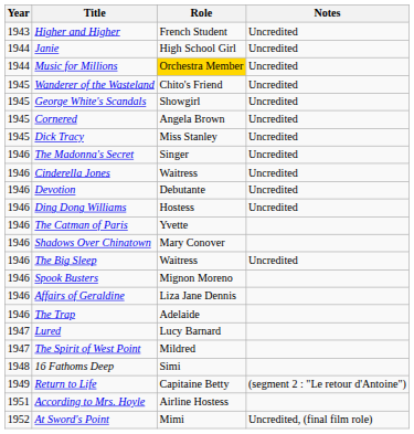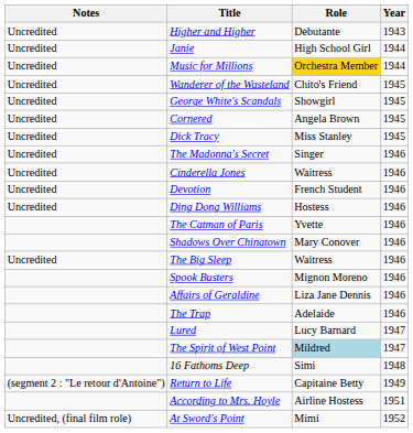 <table class="wikitable">
 <tr>
-<th>Year</th>
+<th>Notes</th>
 <th>Title</th>
 <th>Role</th>
-<th>Notes</th>
+<th>Year</th>
 </tr>
 <tr>
+<td>Uncredited</td>
+<td><em><a href='#'>Higher and Higher</a></em></td>
+<td>Debutante</td>
 <td>1943</td>
-<td><em><a href='#'>Higher and Higher</a></em></td>
-<td>French Student</td>
-<td>Uncredited</td>
 </tr>
 <tr>
-<td>1944</td>
+<td>Uncredited</td>
 <td><em><a href='#'>Janie</a></em></td>
 <td>High School Girl</td>
-<td>Uncredited</td>
+<td>1944</td>
 </tr>
 <tr>
-<td>1944</td>
+<td>Uncredited</td>
 <td><em><a href='#'>Music for Millions</a></em></td>
 <td style="background: gold;">Orchestra Member</td>
-<td>Uncredited</td>
+<td>1944</td>
 </tr>
 <tr>
-<td>1945</td>
+<td>Uncredited</td>
 <td><em><a href='#'>Wanderer of the Wasteland</a></em></td>
 <td>Chito's Friend</td>
-<td>Uncredited</td>
+<td>1945</td>
 </tr>
 <tr>
-<td>1945</td>
+<td>Uncredited</td>
 <td><em><a href='#'>George White's Scandals</a></em></td>
 <td>Showgirl</td>
-<td>Uncredited</td>
+<td>1945</td>
 </tr>
 <tr>
-<td>1945</td>
+<td>Uncredited</td>
 <td><em><a href='#'>Cornered</a></em></td>
 <td>Angela Brown</td>
-<td>Uncredited</td>
+<td>1945</td>
 </tr>
 <tr>
-<td>1945</td>
+<td>Uncredited</td>
 <td><em><a href='#'>Dick Tracy</a></em></td>
 <td>Miss Stanley</td>
-<td>Uncredited</td>
+<td>1945</td>
 </tr>
 <tr>
-<td>1946</td>
+<td>Uncredited</td>
 <td><em><a href='#'>The Madonna's Secret</a></em></td>
 <td>Singer</td>
-<td>Uncredited</td>
+<td>1946</td>
 </tr>
 <tr>
-<td>1946</td>
+<td>Uncredited</td>
 <td><em><a href='#'>Cinderella Jones</a></em></td>
 <td>Waitress</td>
-<td>Uncredited</td>
+<td>1946</td>
 </tr>
 <tr>
+<td>Uncredited</td>
+<td><em><a href='#'>Devotion</a></em></td>
+<td>French Student</td>
 <td>1946</td>
-<td><em><a href='#'>Devotion</a></em></td>
-<td>Debutante</td>
-<td>Uncredited</td>
 </tr>
 <tr>
-<td>1946</td>
+<td>Uncredited</td>
 <td><em><a href='#'>Ding Dong Williams</a></em></td>
 <td>Hostess</td>
-<td>Uncredited</td>
+<td>1946</td>
 </tr>
 <tr>
-<td>1946</td>
+<td></td>
 <td><em><a href='#'>The Catman of Paris</a></em></td>
 <td>Yvette</td>
-<td></td>
+<td>1946</td>
 </tr>
 <tr>
-<td>1946</td>
+<td></td>
 <td><em><a href='#'>Shadows Over Chinatown</a></em></td>
 <td>Mary Conover</td>
-<td></td>
+<td>1946</td>
 </tr>
 <tr>
-<td>1946</td>
+<td>Uncredited</td>
 <td><em><a href='#'>The Big Sleep</a></em></td>
 <td>Waitress</td>
-<td>Uncredited</td>
+<td>1946</td>
 </tr>
 <tr>
-<td>1946</td>
+<td></td>
 <td><em><a href='#'>Spook Busters</a></em></td>
 <td>Mignon Moreno</td>
-<td></td>
+<td>1946</td>
 </tr>
 <tr>
-<td>1946</td>
+<td></td>
 <td><em><a href='#'>Affairs of Geraldine</a></em></td>
 <td>Liza Jane Dennis</td>
-<td></td>
+<td>1946</td>
 </tr>
 <tr>
-<td>1946</td>
+<td></td>
 <td><em><a href='#'>The Trap</a></em></td>
 <td>Adelaide</td>
-<td></td>
+<td>1946</td>
 </tr>
 <tr>
-<td>1947</td>
+<td></td>
 <td><em><a href='#'>Lured</a></em></td>
 <td>Lucy Barnard</td>
-<td></td>
+<td>1947</td>
 </tr>
 <tr>
+<td></td>
+<td><em><a href='#'>The Spirit of West Point</a></em></td>
+<td style="background: lightblue;">Mildred</td>
 <td>1947</td>
-<td><em><a href='#'>The Spirit of West Point</a></em></td>
-<td>Mildred</td>
-<td></td>
 </tr>
 <tr>
-<td>1948</td>
+<td></td>
 <td><em>16 Fathoms Deep</em></td>
 <td>Simi</td>
-<td></td>
+<td>1948</td>
 </tr>
 <tr>
-<td>1949</td>
+<td>(segment 2 : "Le retour d'Antoine")</td>
 <td><em><a href='#'>Return to Life</a></em></td>
 <td>Capitaine Betty</td>
-<td>(segment 2 : "Le retour d'Antoine")</td>
+<td>1949</td>
 </tr>
 <tr>
-<td>1951</td>
+<td></td>
 <td><em><a href='#'>According to Mrs. Hoyle</a></em></td>
 <td>Airline Hostess</td>
-<td></td>
+<td>1951</td>
 </tr>
 <tr>
-<td>1952</td>
+<td>Uncredited, (final film role)</td>
 <td><em><a href='#'>At Sword's Point</a></em></td>
 <td>Mimi</td>
-<td>Uncredited, (final film role)</td>
+<td>1952</td>
 </tr>
 </table>
